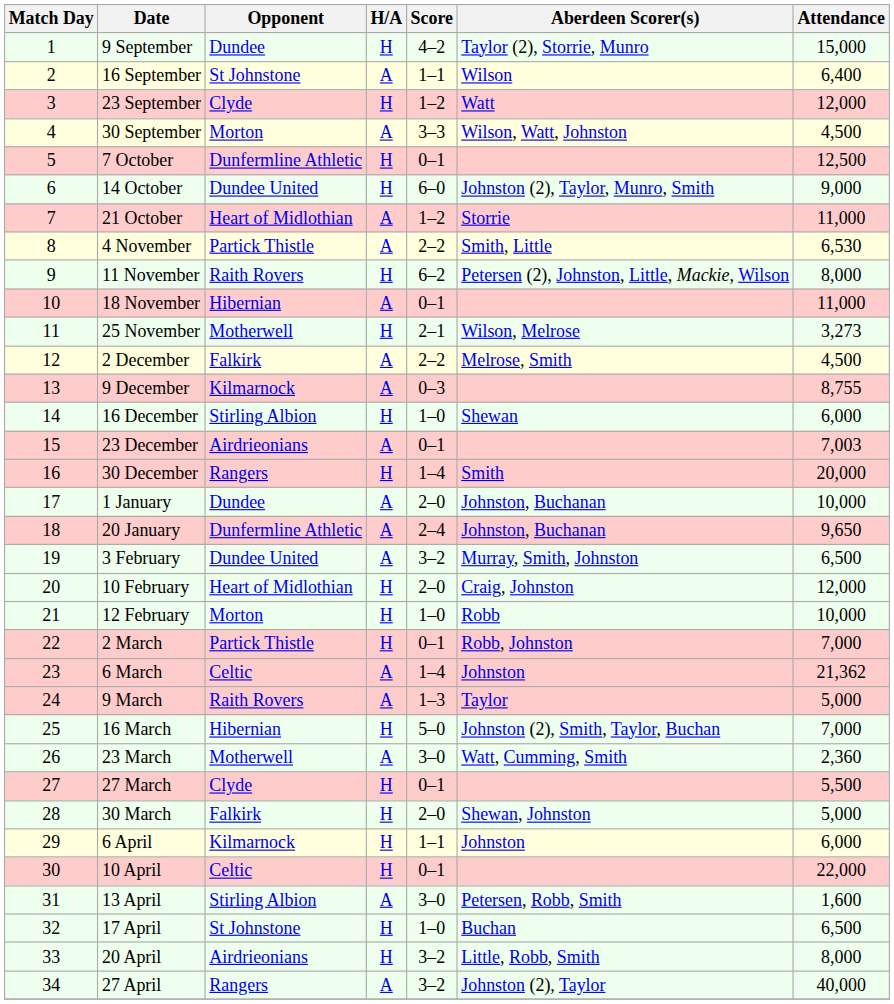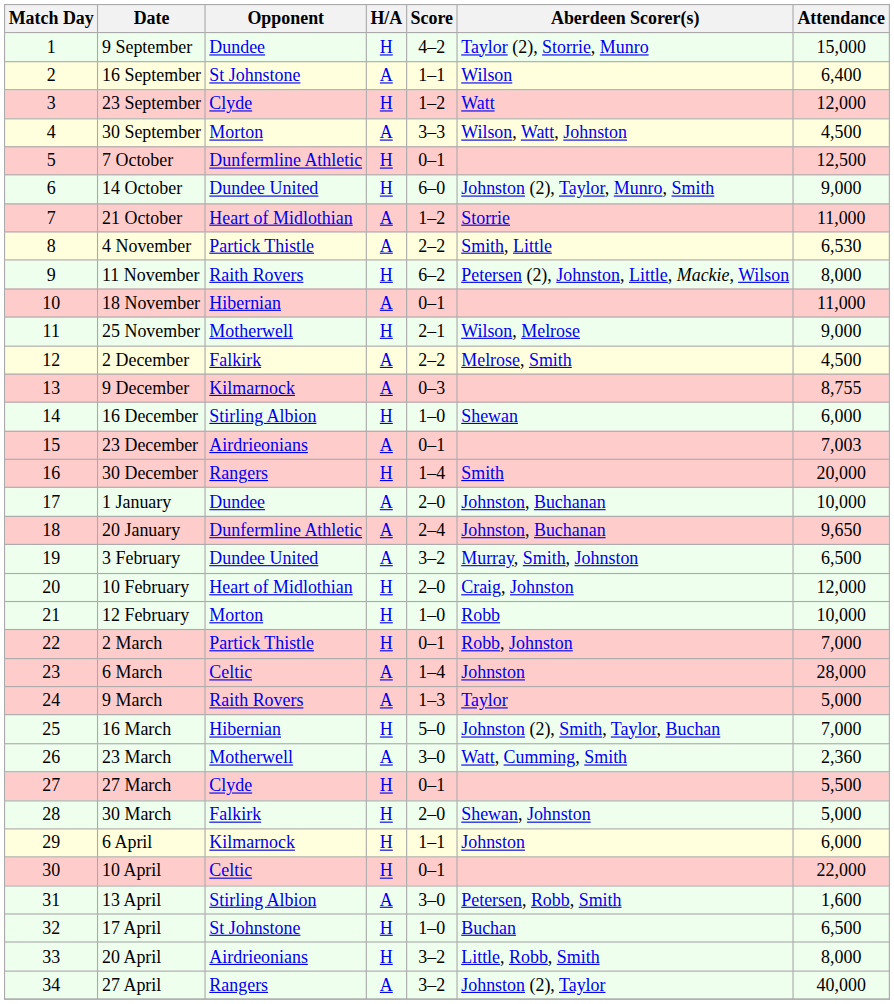 <table class="wikitable" style="text-align:center">
 <tr>
 <th>Match Day</th>
 <th>Date</th>
 <th>Opponent</th>
 <th>H/A</th>
 <th>Score</th>
 <th>Aberdeen Scorer(s)</th>
 <th>Attendance</th>
 </tr>
 <tr bgcolor=#EEFFEE>
 <td>1</td>
 <td align=left>9 September</td>
 <td align=left><a href='#'>Dundee</a></td>
 <td><a href='#'>H</a></td>
 <td>4–2</td>
 <td align=left><a href='#'>Taylor</a> (2), <a href='#'>Storrie</a>, <a href='#'>Munro</a></td>
 <td>15,000</td>
 </tr>
 <tr bgcolor=#FFFFDD>
 <td>2</td>
 <td align=left>16 September</td>
 <td align=left><a href='#'>St Johnstone</a></td>
 <td><a href='#'>A</a></td>
 <td>1–1</td>
 <td align=left><a href='#'>Wilson</a></td>
 <td>6,400</td>
 </tr>
 <tr bgcolor=#FFCCCC>
 <td>3</td>
 <td align=left>23 September</td>
 <td align=left><a href='#'>Clyde</a></td>
 <td><a href='#'>H</a></td>
 <td>1–2</td>
 <td align=left><a href='#'>Watt</a></td>
 <td>12,000</td>
 </tr>
 <tr bgcolor=#FFFFDD>
 <td>4</td>
 <td align=left>30 September</td>
 <td align=left><a href='#'>Morton</a></td>
 <td><a href='#'>A</a></td>
 <td>3–3</td>
 <td align=left><a href='#'>Wilson</a>, <a href='#'>Watt</a>, <a href='#'>Johnston</a></td>
 <td>4,500</td>
 </tr>
 <tr bgcolor=#FFCCCC>
 <td>5</td>
 <td align=left>7 October</td>
 <td align=left><a href='#'>Dunfermline Athletic</a></td>
 <td><a href='#'>H</a></td>
 <td>0–1</td>
 <td align=left></td>
 <td>12,500</td>
 </tr>
 <tr bgcolor=#EEFFEE>
 <td>6</td>
 <td align=left>14 October</td>
 <td align=left><a href='#'>Dundee United</a></td>
 <td><a href='#'>H</a></td>
 <td>6–0</td>
 <td align=left><a href='#'>Johnston</a> (2), <a href='#'>Taylor</a>, <a href='#'>Munro</a>, <a href='#'>Smith</a></td>
 <td>9,000</td>
 </tr>
 <tr bgcolor=#FFCCCC>
 <td>7</td>
 <td align=left>21 October</td>
 <td align=left><a href='#'>Heart of Midlothian</a></td>
 <td><a href='#'>A</a></td>
 <td>1–2</td>
 <td align=left><a href='#'>Storrie</a></td>
 <td>11,000</td>
 </tr>
 <tr bgcolor=#FFFFDD>
 <td>8</td>
 <td align=left>4 November</td>
 <td align=left><a href='#'>Partick Thistle</a></td>
 <td><a href='#'>A</a></td>
 <td>2–2</td>
 <td align=left><a href='#'>Smith</a>, <a href='#'>Little</a></td>
 <td>6,530</td>
 </tr>
 <tr bgcolor=#EEFFEE>
 <td>9</td>
 <td align=left>11 November</td>
 <td align=left><a href='#'>Raith Rovers</a></td>
 <td><a href='#'>H</a></td>
 <td>6–2</td>
 <td align=left><a href='#'>Petersen</a> (2), <a href='#'>Johnston</a>, <a href='#'>Little</a>, <em>Mackie</em>, <a href='#'>Wilson</a></td>
 <td>8,000</td>
 </tr>
 <tr bgcolor=#FFCCCC>
 <td>10</td>
 <td align=left>18 November</td>
 <td align=left><a href='#'>Hibernian</a></td>
 <td><a href='#'>A</a></td>
 <td>0–1</td>
 <td align=left></td>
 <td>11,000</td>
 </tr>
 <tr bgcolor=#EEFFEE>
 <td>11</td>
 <td align=left>25 November</td>
 <td align=left><a href='#'>Motherwell</a></td>
 <td><a href='#'>H</a></td>
 <td>2–1</td>
 <td align=left><a href='#'>Wilson</a>, <a href='#'>Melrose</a></td>
-<td>3,273</td>
+<td>9,000</td>
 </tr>
 <tr bgcolor=#FFFFDD>
 <td>12</td>
 <td align=left>2 December</td>
 <td align=left><a href='#'>Falkirk</a></td>
 <td><a href='#'>A</a></td>
 <td>2–2</td>
 <td align=left><a href='#'>Melrose</a>, <a href='#'>Smith</a></td>
 <td>4,500</td>
 </tr>
 <tr bgcolor=#FFCCCC>
 <td>13</td>
 <td align=left>9 December</td>
 <td align=left><a href='#'>Kilmarnock</a></td>
 <td><a href='#'>A</a></td>
 <td>0–3</td>
 <td align=left></td>
 <td>8,755</td>
 </tr>
 <tr bgcolor=#EEFFEE>
 <td>14</td>
 <td align=left>16 December</td>
 <td align=left><a href='#'>Stirling Albion</a></td>
 <td><a href='#'>H</a></td>
 <td>1–0</td>
 <td align=left><a href='#'>Shewan</a></td>
 <td>6,000</td>
 </tr>
 <tr bgcolor=#FFCCCC>
 <td>15</td>
 <td align=left>23 December</td>
 <td align=left><a href='#'>Airdrieonians</a></td>
 <td><a href='#'>A</a></td>
 <td>0–1</td>
 <td align=left></td>
 <td>7,003</td>
 </tr>
 <tr bgcolor=#FFCCCC>
 <td>16</td>
 <td align=left>30 December</td>
 <td align=left><a href='#'>Rangers</a></td>
 <td><a href='#'>H</a></td>
 <td>1–4</td>
 <td align=left><a href='#'>Smith</a></td>
 <td>20,000</td>
 </tr>
 <tr bgcolor=#EEFFEE>
 <td>17</td>
 <td align=left>1 January</td>
 <td align=left><a href='#'>Dundee</a></td>
 <td><a href='#'>A</a></td>
 <td>2–0</td>
 <td align=left><a href='#'>Johnston</a>, <a href='#'>Buchanan</a></td>
 <td>10,000</td>
 </tr>
 <tr bgcolor=#FFCCCC>
 <td>18</td>
 <td align=left>20 January</td>
 <td align=left><a href='#'>Dunfermline Athletic</a></td>
 <td><a href='#'>A</a></td>
 <td>2–4</td>
 <td align=left><a href='#'>Johnston</a>, <a href='#'>Buchanan</a></td>
 <td>9,650</td>
 </tr>
 <tr bgcolor=#EEFFEE>
 <td>19</td>
 <td align=left>3 February</td>
 <td align=left><a href='#'>Dundee United</a></td>
 <td><a href='#'>A</a></td>
 <td>3–2</td>
 <td align=left><a href='#'>Murray</a>, <a href='#'>Smith</a>, <a href='#'>Johnston</a></td>
 <td>6,500</td>
 </tr>
 <tr bgcolor=#EEFFEE>
 <td>20</td>
 <td align=left>10 February</td>
 <td align=left><a href='#'>Heart of Midlothian</a></td>
 <td><a href='#'>H</a></td>
 <td>2–0</td>
 <td align=left><a href='#'>Craig</a>, <a href='#'>Johnston</a></td>
 <td>12,000</td>
 </tr>
 <tr bgcolor=#EEFFEE>
 <td>21</td>
 <td align=left>12 February</td>
 <td align=left><a href='#'>Morton</a></td>
 <td><a href='#'>H</a></td>
 <td>1–0</td>
 <td align=left><a href='#'>Robb</a></td>
 <td>10,000</td>
 </tr>
 <tr bgcolor=#FFCCCC>
 <td>22</td>
 <td align=left>2 March</td>
 <td align=left><a href='#'>Partick Thistle</a></td>
 <td><a href='#'>H</a></td>
 <td>0–1</td>
 <td align=left><a href='#'>Robb</a>, <a href='#'>Johnston</a></td>
 <td>7,000</td>
 </tr>
 <tr bgcolor=#FFCCCC>
 <td>23</td>
 <td align=left>6 March</td>
 <td align=left><a href='#'>Celtic</a></td>
 <td><a href='#'>A</a></td>
 <td>1–4</td>
 <td align=left><a href='#'>Johnston</a></td>
-<td>21,362</td>
+<td>28,000</td>
 </tr>
 <tr bgcolor=#FFCCCC>
 <td>24</td>
 <td align=left>9 March</td>
 <td align=left><a href='#'>Raith Rovers</a></td>
 <td><a href='#'>A</a></td>
 <td>1–3</td>
 <td align=left><a href='#'>Taylor</a></td>
 <td>5,000</td>
 </tr>
 <tr bgcolor=#EEFFEE>
 <td>25</td>
 <td align=left>16 March</td>
 <td align=left><a href='#'>Hibernian</a></td>
 <td><a href='#'>H</a></td>
 <td>5–0</td>
 <td align=left><a href='#'>Johnston</a> (2), <a href='#'>Smith</a>, <a href='#'>Taylor</a>, <a href='#'>Buchan</a></td>
 <td>7,000</td>
 </tr>
 <tr bgcolor=#EEFFEE>
 <td>26</td>
 <td align=left>23 March</td>
 <td align=left><a href='#'>Motherwell</a></td>
 <td><a href='#'>A</a></td>
 <td>3–0</td>
 <td align=left><a href='#'>Watt</a>, <a href='#'>Cumming</a>, <a href='#'>Smith</a></td>
 <td>2,360</td>
 </tr>
 <tr bgcolor=#FFCCCC>
 <td>27</td>
 <td align=left>27 March</td>
 <td align=left><a href='#'>Clyde</a></td>
 <td><a href='#'>H</a></td>
 <td>0–1</td>
 <td align=left></td>
 <td>5,500</td>
 </tr>
 <tr bgcolor=#EEFFEE>
 <td>28</td>
 <td align=left>30 March</td>
 <td align=left><a href='#'>Falkirk</a></td>
 <td><a href='#'>H</a></td>
 <td>2–0</td>
 <td align=left><a href='#'>Shewan</a>, <a href='#'>Johnston</a></td>
 <td>5,000</td>
 </tr>
 <tr bgcolor=#FFFFDD>
 <td>29</td>
 <td align=left>6 April</td>
 <td align=left><a href='#'>Kilmarnock</a></td>
 <td><a href='#'>H</a></td>
 <td>1–1</td>
 <td align=left><a href='#'>Johnston</a></td>
 <td>6,000</td>
 </tr>
 <tr bgcolor=#FFCCCC>
 <td>30</td>
 <td align=left>10 April</td>
 <td align=left><a href='#'>Celtic</a></td>
 <td><a href='#'>H</a></td>
 <td>0–1</td>
 <td align=left></td>
 <td>22,000</td>
 </tr>
 <tr bgcolor=#EEFFEE>
 <td>31</td>
 <td align=left>13 April</td>
 <td align=left><a href='#'>Stirling Albion</a></td>
 <td><a href='#'>A</a></td>
 <td>3–0</td>
 <td align=left><a href='#'>Petersen</a>, <a href='#'>Robb</a>, <a href='#'>Smith</a></td>
 <td>1,600</td>
 </tr>
 <tr bgcolor=#EEFFEE>
 <td>32</td>
 <td align=left>17 April</td>
 <td align=left><a href='#'>St Johnstone</a></td>
 <td><a href='#'>H</a></td>
 <td>1–0</td>
 <td align=left><a href='#'>Buchan</a></td>
 <td>6,500</td>
 </tr>
 <tr bgcolor=#EEFFEE>
 <td>33</td>
 <td align=left>20 April</td>
 <td align=left><a href='#'>Airdrieonians</a></td>
 <td><a href='#'>H</a></td>
 <td>3–2</td>
 <td align=left><a href='#'>Little</a>, <a href='#'>Robb</a>, <a href='#'>Smith</a></td>
 <td>8,000</td>
 </tr>
 <tr bgcolor=#EEFFEE>
 <td>34</td>
 <td align=left>27 April</td>
 <td align=left><a href='#'>Rangers</a></td>
 <td><a href='#'>A</a></td>
 <td>3–2</td>
 <td align=left><a href='#'>Johnston</a> (2), <a href='#'>Taylor</a></td>
 <td>40,000</td>
 </tr>
 <tr>
 </tr>
 </table>
